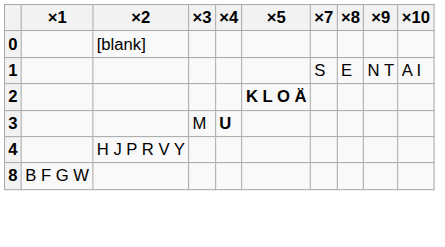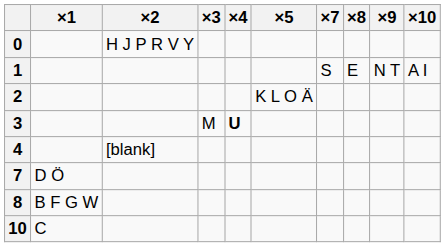 <table class="wikitable floatright">
 <tr>
 <th></th>
 <th>×1</th>
 <th>×2</th>
 <th>×3</th>
 <th>×4</th>
 <th>×5</th>
 <th>×7</th>
 <th>×8</th>
 <th>×9</th>
 <th>×10</th>
 </tr>
 <tr>
 <th>0</th>
 <td></td>
-<td>[blank]</td>
+<td>H J P R V Y</td>
 <td></td>
 <td></td>
 <td></td>
 <td></td>
 <td></td>
 <td></td>
 <td></td>
 </tr>
 <tr>
 <th>1</th>
 <td></td>
 <td></td>
 <td></td>
 <td></td>
 <td></td>
 <td>S</td>
 <td>E</td>
 <td>N T</td>
 <td>A I</td>
 </tr>
 <tr>
 <th>2</th>
 <td></td>
 <td></td>
 <td></td>
 <td></td>
-<td><strong>K L O Ä</strong></td>
+<td>K L O Ä</td>
 <td></td>
 <td></td>
 <td></td>
 <td></td>
 </tr>
 <tr>
 <th>3</th>
 <td></td>
 <td></td>
 <td>M</td>
 <td><strong>U</strong></td>
 <td></td>
 <td></td>
 <td></td>
 <td></td>
 <td></td>
 </tr>
 <tr>
 <th>4</th>
 <td></td>
-<td>H J P R V Y</td>
+<td>[blank]</td>
+<td></td>
+<td></td>
+<td></td>
+<td></td>
+<td></td>
+<td></td>
+<td></td>
+</tr>
+<tr>
+<th>7</th>
+<td>D Ö</td>
+<td></td>
 <td></td>
 <td></td>
 <td></td>
 <td></td>
 <td></td>
 <td></td>
 <td></td>
 </tr>
 <tr>
 <th>8</th>
 <td>B F G W</td>
 <td></td>
 <td></td>
 <td></td>
 <td></td>
 <td></td>
 <td></td>
 <td></td>
 <td></td>
 </tr>
+<tr>
+<th>10</th>
+<td>C</td>
+<td></td>
+<td></td>
+<td></td>
+<td></td>
+<td></td>
+<td></td>
+<td></td>
+<td></td>
+</tr>
 </table>
